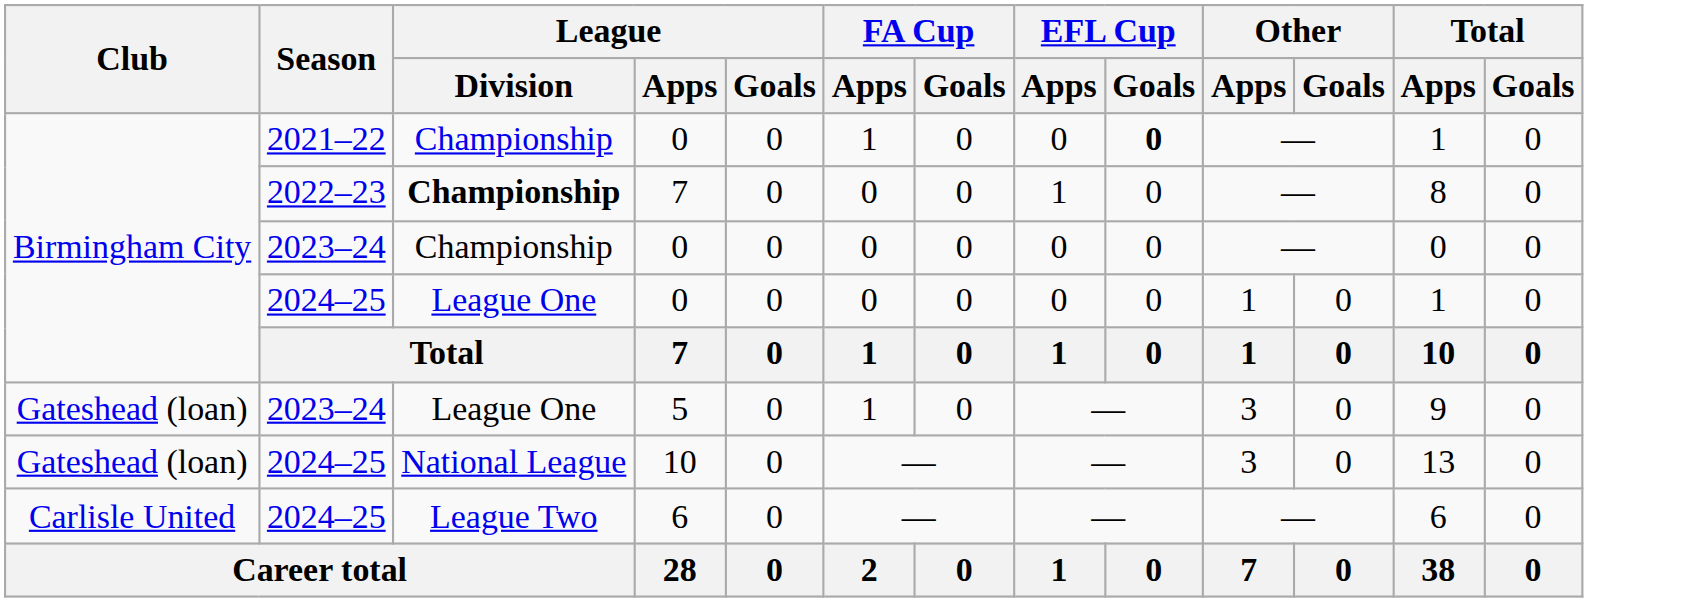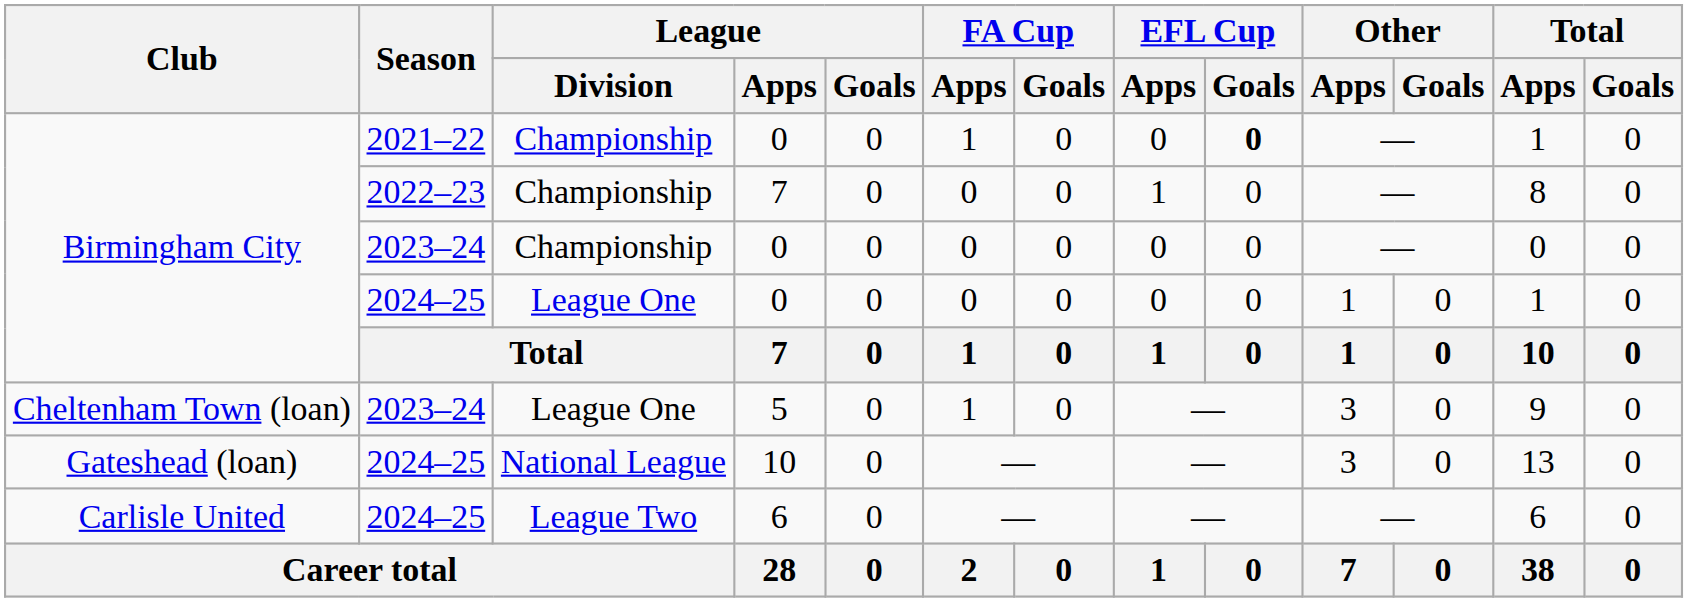 <table class="wikitable" style=text-align:center>
 <tr>
 <th rowspan="2">Club</th>
 <th rowspan="2">Season</th>
 <th colspan="3">League</th>
 <th colspan="2"><a href='#'>FA Cup</a></th>
 <th colspan="2"><a href='#'>EFL Cup</a></th>
 <th colspan="2">Other</th>
 <th colspan="2">Total</th>
 </tr>
 <tr>
 <th>Division</th>
 <th>Apps</th>
 <th>Goals</th>
 <th>Apps</th>
 <th>Goals</th>
 <th>Apps</th>
 <th>Goals</th>
 <th>Apps</th>
 <th>Goals</th>
 <th>Apps</th>
 <th>Goals</th>
 </tr>
 <tr>
 <td rowspan="5"><a href='#'>Birmingham City</a></td>
 <td><a href='#'>2021–22</a></td>
 <td><a href='#'>Championship</a></td>
 <td>0</td>
 <td>0</td>
 <td>1</td>
 <td>0</td>
 <td>0</td>
 <td><strong>0</strong></td>
 <td colspan="2">—</td>
 <td>1</td>
 <td>0</td>
 </tr>
 <tr>
 <td><a href='#'>2022–23</a></td>
-<td><strong>Championship</strong></td>
+<td>Championship</td>
 <td>7</td>
 <td>0</td>
 <td>0</td>
 <td>0</td>
 <td>1</td>
 <td>0</td>
 <td colspan="2">—</td>
 <td>8</td>
 <td>0</td>
 </tr>
 <tr>
 <td><a href='#'>2023–24</a></td>
 <td>Championship</td>
 <td>0</td>
 <td>0</td>
 <td>0</td>
 <td>0</td>
 <td>0</td>
 <td>0</td>
 <td colspan="2">—</td>
 <td>0</td>
 <td>0</td>
 </tr>
 <tr>
 <td><a href='#'>2024–25</a></td>
 <td><a href='#'>League One</a></td>
 <td>0</td>
 <td>0</td>
 <td>0</td>
 <td>0</td>
 <td>0</td>
 <td>0</td>
 <td>1</td>
 <td>0</td>
 <td>1</td>
 <td>0</td>
 </tr>
 <tr>
 <th colspan="2">Total</th>
 <th>7</th>
 <th>0</th>
 <th>1</th>
 <th>0</th>
 <th>1</th>
 <th>0</th>
 <th>1</th>
 <th>0</th>
 <th>10</th>
 <th>0</th>
 </tr>
 <tr>
-<td><a href='#'>Gateshead</a> (loan)</td>
+<td><a href='#'>Cheltenham Town</a> (loan)</td>
 <td><a href='#'>2023–24</a></td>
 <td>League One</td>
 <td>5</td>
 <td>0</td>
 <td>1</td>
 <td>0</td>
 <td colspan="2">—</td>
 <td>3</td>
 <td>0</td>
 <td>9</td>
 <td>0</td>
 </tr>
 <tr>
 <td><a href='#'>Gateshead</a> (loan)</td>
 <td><a href='#'>2024–25</a></td>
 <td><a href='#'>National League</a></td>
 <td>10</td>
 <td>0</td>
 <td colspan="2">—</td>
 <td colspan="2">—</td>
 <td>3</td>
 <td>0</td>
 <td>13</td>
 <td>0</td>
 </tr>
 <tr>
 <td><a href='#'>Carlisle United</a></td>
 <td><a href='#'>2024–25</a></td>
 <td><a href='#'>League Two</a></td>
 <td>6</td>
 <td>0</td>
 <td colspan="2">—</td>
 <td colspan="2">—</td>
 <td colspan="2">—</td>
 <td>6</td>
 <td>0</td>
 </tr>
 <tr>
 <th colspan="3">Career total</th>
 <th>28</th>
 <th>0</th>
 <th>2</th>
 <th>0</th>
 <th>1</th>
 <th>0</th>
 <th>7</th>
 <th>0</th>
 <th>38</th>
 <th>0</th>
 </tr>
 </table>
